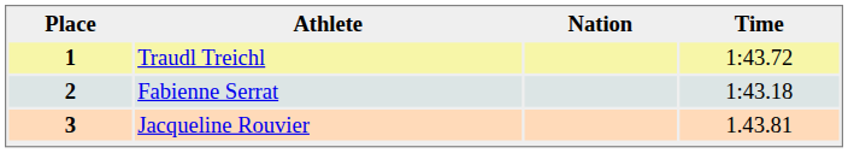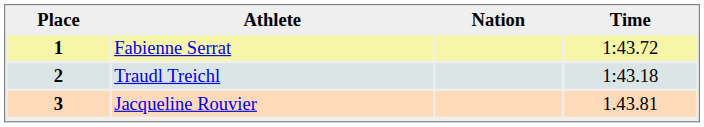 <table style="border-style:solid;border-width:1px;border-color:#808080;background-color:#EFEFEF" cellspacing="2" cellpadding="2" width="600px">
 <tr bgcolor="#EFEFEF">
 <th>Place</th>
 <th>Athlete</th>
 <th>Nation</th>
 <th>Time</th>
 </tr>
 <tr align="center" valign="top" bgcolor="#F7F6A8">
 <th>1</th>
-<td align="left"><a href='#'>Traudl Treichl</a></td>
+<td align="left"><a href='#'>Fabienne Serrat</a></td>
 <td align="left"></td>
 <td>1:43.72</td>
 </tr>
 <tr align="center" valign="top" bgcolor="#DCE5E5">
 <th>2</th>
-<td align="left"><a href='#'>Fabienne Serrat</a></td>
+<td align="left"><a href='#'>Traudl Treichl</a></td>
 <td align="left"></td>
 <td>1:43.18</td>
 </tr>
 <tr align="center" valign="top" bgcolor="#FFDAB9">
 <th>3</th>
 <td align="left"><a href='#'>Jacqueline Rouvier</a></td>
 <td align="left"></td>
 <td>1.43.81</td>
 </tr>
 <tr align="center" valign="top" bgcolor="#FFFFFF">
 </tr>
 </table>
